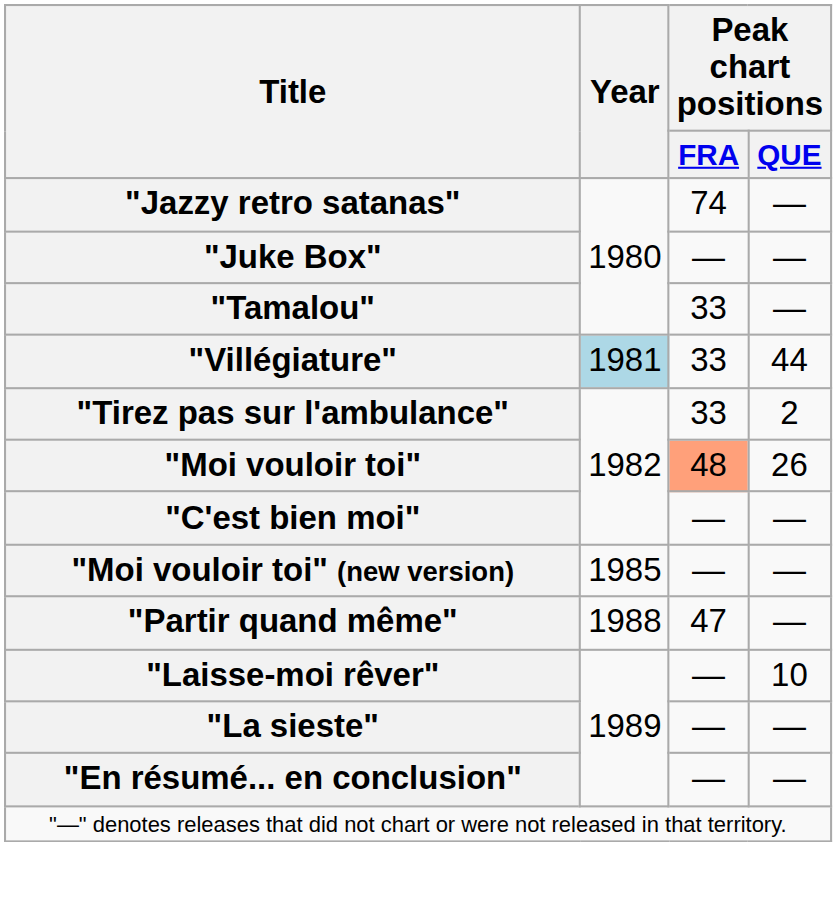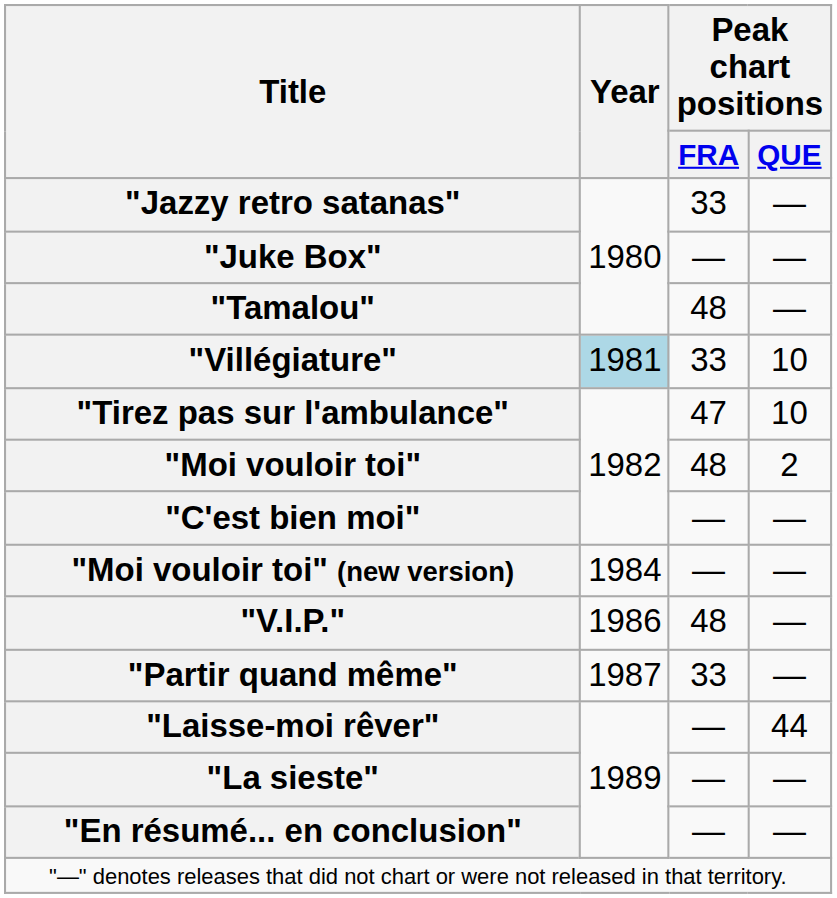 <table class="wikitable plainrowheaders" style="text-align:center;">
 <tr>
 <th rowspan="2" scope="col" style="width:17em;">Title</th>
 <th rowspan="2" scope="col" style="width:2em;">Year</th>
 <th colspan="2">Peak chart positions</th>
 </tr>
 <tr>
 <th scope="col" style="width:2em;font-size:90%;"><a href='#'>FRA</a><br></th>
 <th scope="col" style="width:2em;font-size:90%;"><a href='#'>QUE</a><br></th>
 </tr>
 <tr>
 <th scope="row">"Jazzy retro satanas"</th>
 <td rowspan="3">1980</td>
-<td>74</td>
+<td>33</td>
 <td>—</td>
 </tr>
 <tr>
 <th scope="row">"Juke Box"</th>
 <td>—</td>
 <td>—</td>
 </tr>
 <tr>
 <th scope="row">"Tamalou"</th>
-<td>33</td>
+<td>48</td>
 <td>—</td>
 </tr>
 <tr>
 <th scope="row">"Villégiature"</th>
 <td style="background: lightblue;">1981</td>
 <td>33</td>
-<td>44</td>
+<td>10</td>
 </tr>
 <tr>
 <th scope="row">"Tirez pas sur l'ambulance"</th>
 <td rowspan="3">1982</td>
-<td>33</td>
-<td>2</td>
+<td>47</td>
+<td>10</td>
 </tr>
 <tr>
 <th scope="row">"Moi vouloir toi"</th>
-<td style="background: lightsalmon;">48</td>
-<td>26</td>
+<td>48</td>
+<td>2</td>
 </tr>
 <tr>
 <th scope="row">"C'est bien moi"</th>
 <td>—</td>
 <td>—</td>
 </tr>
 <tr>
 <th scope="row">"Moi vouloir toi" <small>(new version)</small></th>
-<td>1985</td>
+<td>1984</td>
 <td>—</td>
 <td>—</td>
 </tr>
 <tr>
+<th scope="row">"V.I.P."</th>
+<td>1986</td>
+<td>48</td>
+<td>—</td>
+</tr>
+<tr>
 <th scope="row">"Partir quand même"</th>
-<td>1988</td>
-<td>47</td>
+<td>1987</td>
+<td>33</td>
 <td>—</td>
 </tr>
 <tr>
 <th scope="row">"Laisse-moi rêver"</th>
 <td rowspan="3">1989</td>
 <td>—</td>
-<td>10</td>
+<td>44</td>
 </tr>
 <tr>
 <th scope="row">"La sieste"</th>
 <td>—</td>
 <td>—</td>
 </tr>
 <tr>
 <th scope="row">"En résumé... en conclusion"</th>
 <td>—</td>
 <td>—</td>
 </tr>
 <tr>
 <td colspan="4" style="font-size:8pt">"—" denotes releases that did not chart or were not released in that territory.</td>
 </tr>
 </table>
